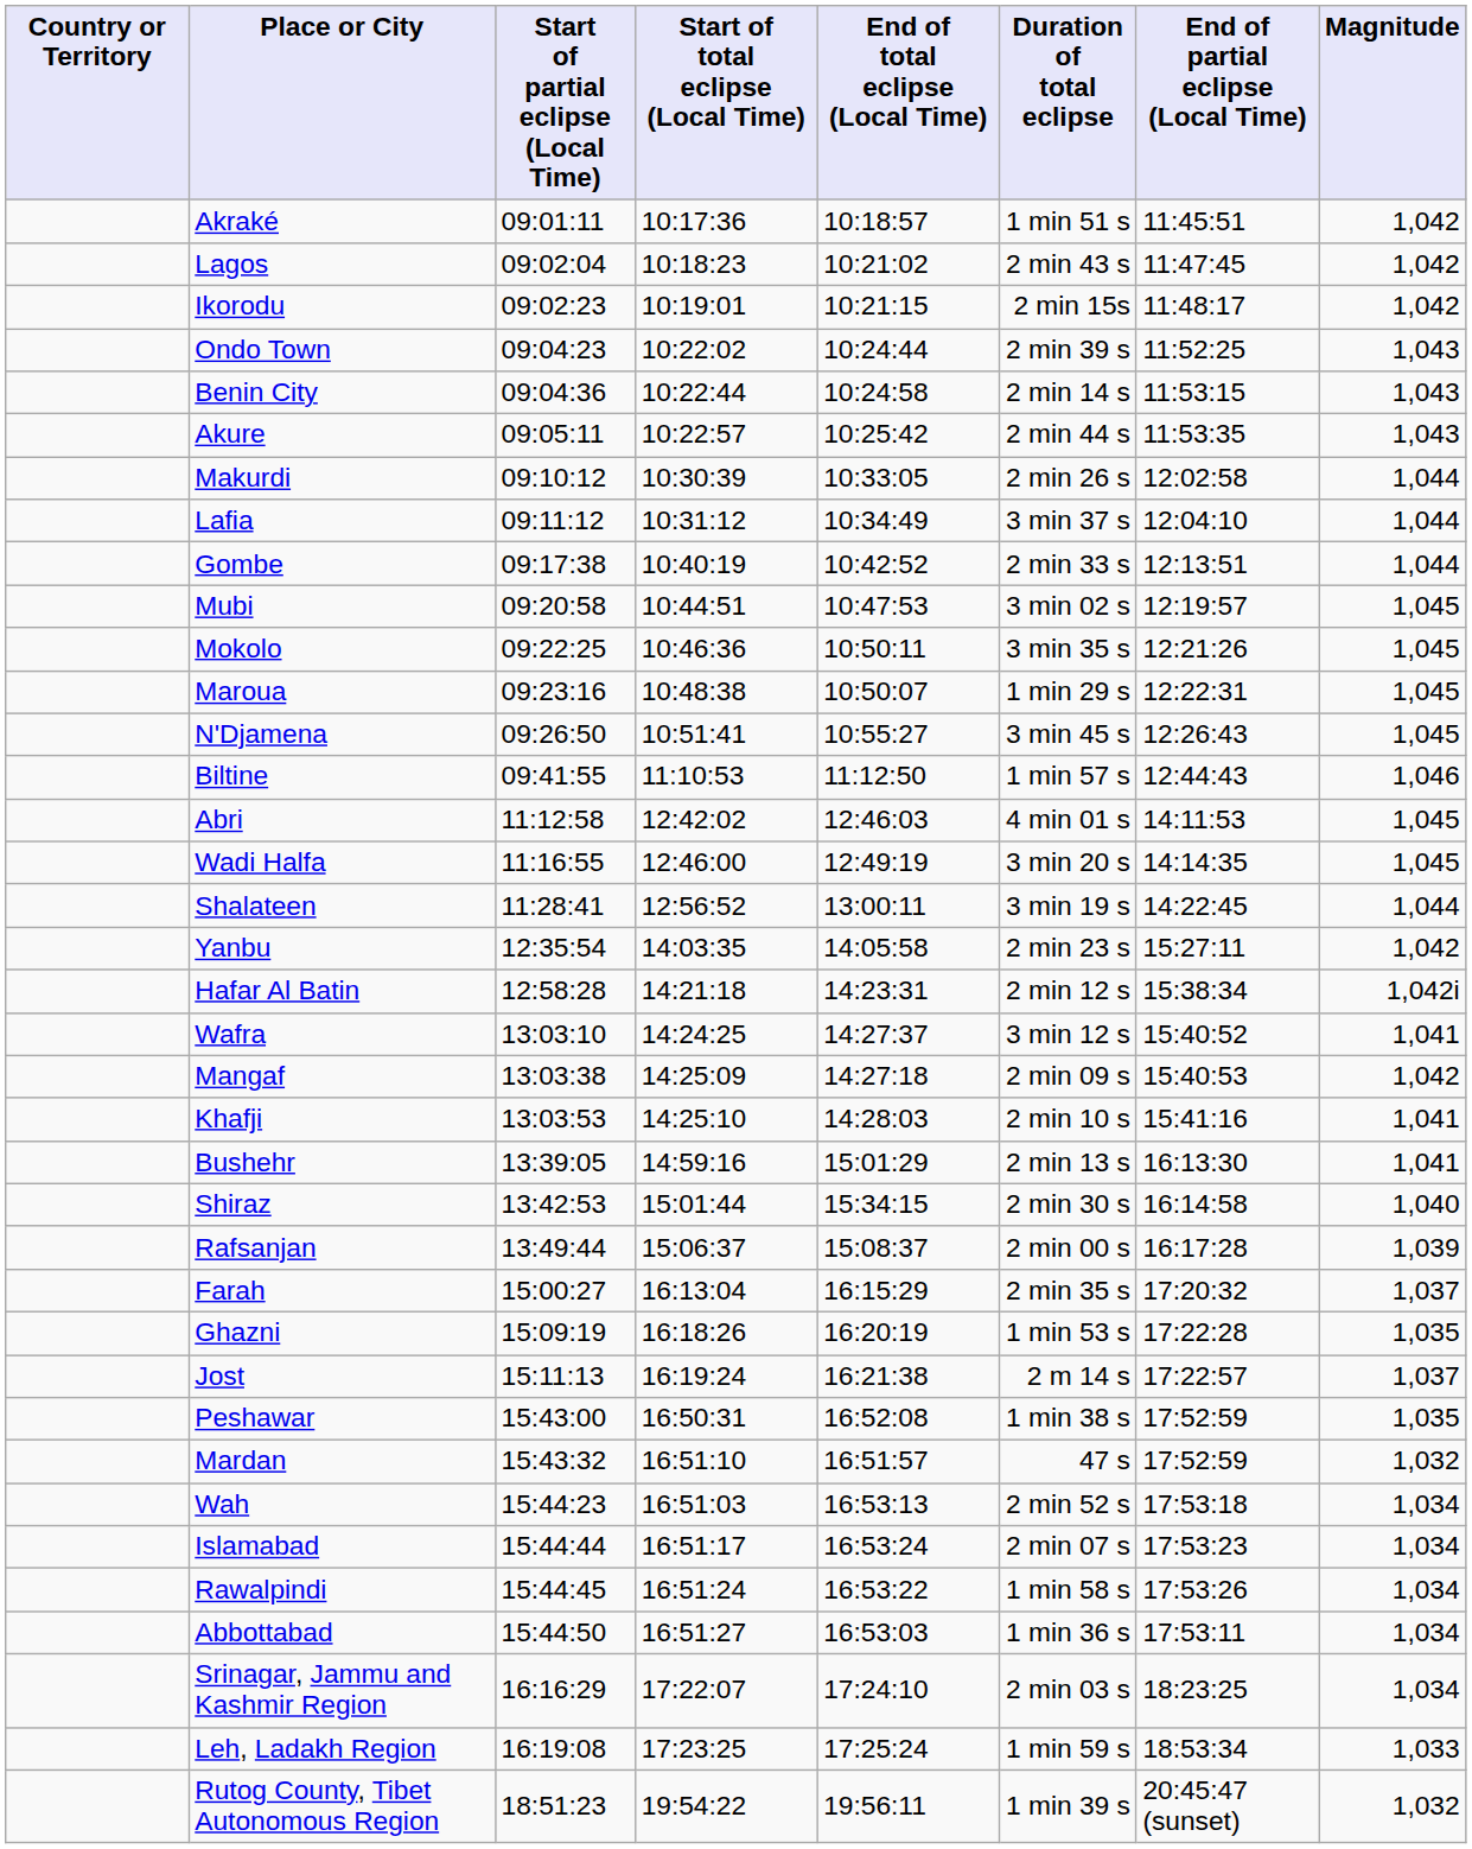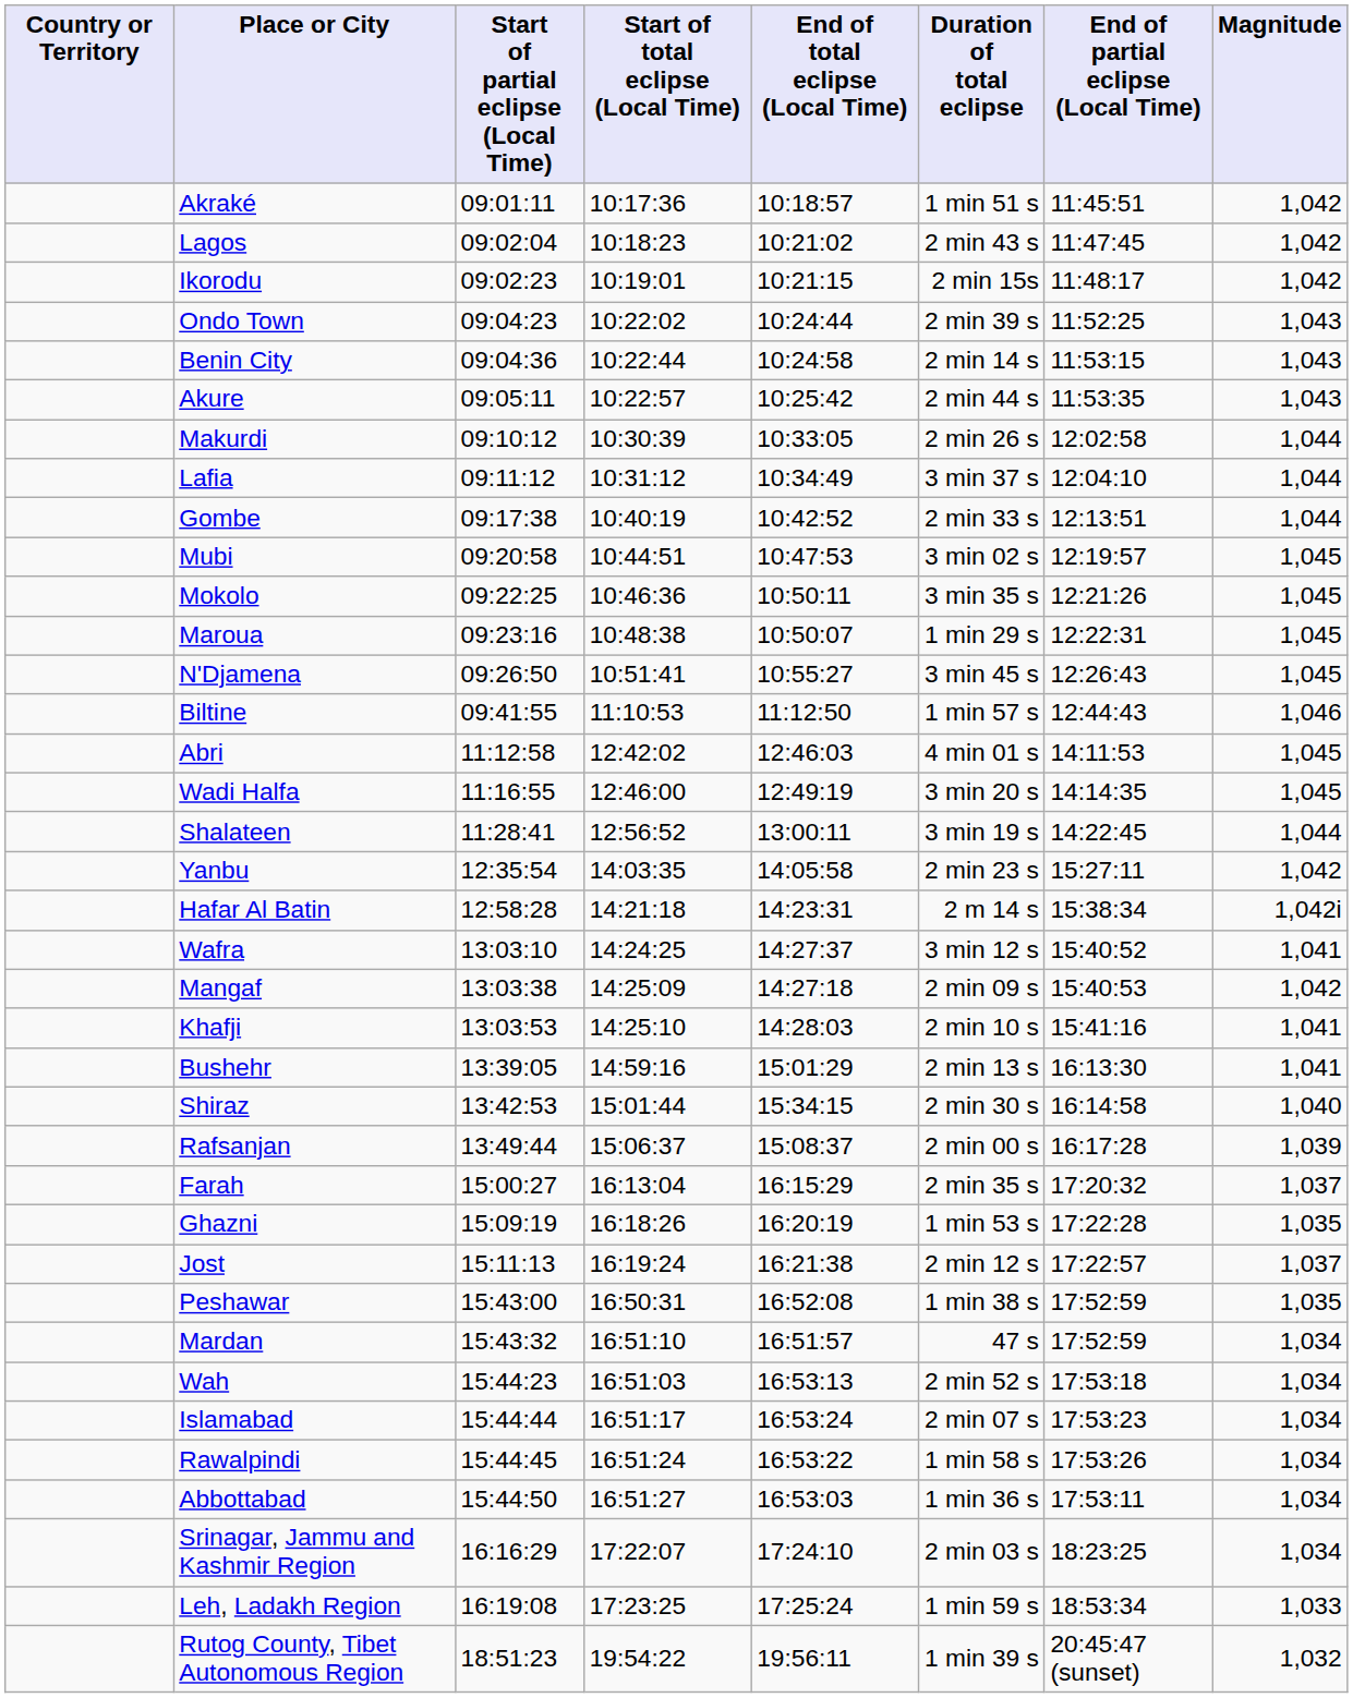 <table class="wikitable">
 <tr>
 <th valign="top" style="background:Lavender; color:Black">Country or Territory</th>
 <th valign="top" style="background:Lavender; color:Black">Place or City</th>
 <th valign="top" style="background:Lavender; color:Black">Start<br>of<br>partial<br>eclipse<br>(Local Time)<br></th>
 <th valign="top" style="background:Lavender; color:Black">Start of<br>total<br>eclipse (Local Time)</th>
 <th valign="top" style="background:Lavender; color:Black">End of<br>total<br>eclipse (Local Time)</th>
 <th valign="top" style="background:Lavender; color:Black">Duration of<br>total<br>eclipse</th>
 <th valign="top" style="background:Lavender; color:Black">End of<br>partial<br>eclipse (Local Time)</th>
 <th valign="top" style="background:Lavender; color:Black">Magnitude</th>
 </tr>
 <tr>
 <td></td>
 <td><a href='#'>Akraké</a></td>
 <td>09:01:11</td>
 <td>10:17:36</td>
 <td>10:18:57</td>
 <td align="right">1 min 51 s</td>
 <td>11:45:51</td>
 <td align="right">1,042</td>
 </tr>
 <tr>
 <td></td>
 <td><a href='#'>Lagos</a></td>
 <td>09:02:04</td>
 <td>10:18:23</td>
 <td>10:21:02</td>
 <td align="right">2 min 43 s</td>
 <td>11:47:45</td>
 <td align="right">1,042</td>
 </tr>
 <tr>
 <td></td>
 <td><a href='#'>Ikorodu</a></td>
 <td>09:02:23</td>
 <td>10:19:01</td>
 <td>10:21:15</td>
 <td align="right">2 min 15s</td>
 <td>11:48:17</td>
 <td align="right">1,042</td>
 </tr>
 <tr>
 <td></td>
 <td><a href='#'>Ondo Town</a></td>
 <td>09:04:23</td>
 <td>10:22:02</td>
 <td>10:24:44</td>
 <td align="right">2 min 39 s</td>
 <td>11:52:25</td>
 <td align="right">1,043</td>
 </tr>
 <tr>
 <td></td>
 <td><a href='#'>Benin City</a></td>
 <td>09:04:36</td>
 <td>10:22:44</td>
 <td>10:24:58</td>
 <td align="right">2 min 14 s</td>
 <td>11:53:15</td>
 <td align="right">1,043</td>
 </tr>
 <tr>
 <td></td>
 <td><a href='#'>Akure</a></td>
 <td>09:05:11</td>
 <td>10:22:57</td>
 <td>10:25:42</td>
 <td align="right">2 min 44 s</td>
 <td>11:53:35</td>
 <td align="right">1,043</td>
 </tr>
 <tr>
 <td></td>
 <td><a href='#'>Makurdi</a></td>
 <td>09:10:12</td>
 <td>10:30:39</td>
 <td>10:33:05</td>
 <td align="right">2 min 26 s</td>
 <td>12:02:58</td>
 <td align="right">1,044</td>
 </tr>
 <tr>
 <td></td>
 <td><a href='#'>Lafia</a></td>
 <td>09:11:12</td>
 <td>10:31:12</td>
 <td>10:34:49</td>
 <td align="right">3 min 37 s</td>
 <td>12:04:10</td>
 <td align="right">1,044</td>
 </tr>
 <tr>
 <td></td>
 <td><a href='#'> Gombe</a></td>
 <td>09:17:38</td>
 <td>10:40:19</td>
 <td>10:42:52</td>
 <td align="right">2 min 33 s</td>
 <td>12:13:51</td>
 <td align="right">1,044</td>
 </tr>
 <tr>
 <td></td>
 <td><a href='#'>Mubi</a></td>
 <td>09:20:58</td>
 <td>10:44:51</td>
 <td>10:47:53</td>
 <td align="right">3 min 02 s</td>
 <td>12:19:57</td>
 <td align="right">1,045</td>
 </tr>
 <tr>
 <td></td>
 <td><a href='#'>Mokolo</a></td>
 <td>09:22:25</td>
 <td>10:46:36</td>
 <td>10:50:11</td>
 <td align="right">3 min 35 s</td>
 <td>12:21:26</td>
 <td align="right">1,045</td>
 </tr>
 <tr>
 <td></td>
 <td><a href='#'>Maroua</a></td>
 <td>09:23:16</td>
 <td>10:48:38</td>
 <td>10:50:07</td>
 <td align="right">1 min 29 s</td>
 <td>12:22:31</td>
 <td align="right">1,045</td>
 </tr>
 <tr>
 <td></td>
 <td><a href='#'>N'Djamena</a></td>
 <td>09:26:50</td>
 <td>10:51:41</td>
 <td>10:55:27</td>
 <td align="right">3 min 45 s</td>
 <td>12:26:43</td>
 <td align="right">1,045</td>
 </tr>
 <tr>
 <td></td>
 <td><a href='#'>Biltine</a></td>
 <td>09:41:55</td>
 <td>11:10:53</td>
 <td>11:12:50</td>
 <td align="right">1 min 57 s</td>
 <td>12:44:43</td>
 <td align="right">1,046</td>
 </tr>
 <tr>
 <td></td>
 <td><a href='#'>Abri</a></td>
 <td>11:12:58</td>
 <td>12:42:02</td>
 <td>12:46:03</td>
 <td align="right">4 min 01 s</td>
 <td>14:11:53</td>
 <td align="right">1,045</td>
 </tr>
 <tr>
 <td></td>
 <td><a href='#'>Wadi Halfa</a></td>
 <td>11:16:55</td>
 <td>12:46:00</td>
 <td>12:49:19</td>
 <td align="right">3 min 20 s</td>
 <td>14:14:35</td>
 <td align="right">1,045</td>
 </tr>
 <tr>
 <td></td>
 <td><a href='#'>Shalateen</a></td>
 <td>11:28:41</td>
 <td>12:56:52</td>
 <td>13:00:11</td>
 <td align="right">3 min 19 s</td>
 <td>14:22:45</td>
 <td align="right">1,044</td>
 </tr>
 <tr>
 <td></td>
 <td><a href='#'>Yanbu</a></td>
 <td>12:35:54</td>
 <td>14:03:35</td>
 <td>14:05:58</td>
 <td align="right">2 min 23 s</td>
 <td>15:27:11</td>
 <td align="right">1,042</td>
 </tr>
 <tr>
 <td></td>
 <td><a href='#'>Hafar Al Batin</a></td>
 <td>12:58:28</td>
 <td>14:21:18</td>
 <td>14:23:31</td>
-<td align="right">2 min 12 s</td>
+<td align="right">2 m 14 s</td>
 <td>15:38:34</td>
 <td align="right">1,042i</td>
 </tr>
 <tr>
 <td></td>
 <td><a href='#'>Wafra</a></td>
 <td>13:03:10</td>
 <td>14:24:25</td>
 <td>14:27:37</td>
 <td align="right">3 min 12 s</td>
 <td>15:40:52</td>
 <td align="right">1,041</td>
 </tr>
 <tr>
 <td></td>
 <td><a href='#'>Mangaf</a></td>
 <td>13:03:38</td>
 <td>14:25:09</td>
 <td>14:27:18</td>
 <td align="right">2 min 09 s</td>
 <td>15:40:53</td>
 <td align="right">1,042</td>
 </tr>
 <tr>
 <td></td>
 <td><a href='#'>Khafji</a></td>
 <td>13:03:53</td>
 <td>14:25:10</td>
 <td>14:28:03</td>
 <td align="right">2 min 10 s</td>
 <td>15:41:16</td>
 <td align="right">1,041</td>
 </tr>
 <tr>
 <td></td>
 <td><a href='#'>Bushehr</a></td>
 <td>13:39:05</td>
 <td>14:59:16</td>
 <td>15:01:29</td>
 <td align="right">2 min 13 s</td>
 <td>16:13:30</td>
 <td align="right">1,041</td>
 </tr>
 <tr>
 <td></td>
 <td><a href='#'>Shiraz</a></td>
 <td>13:42:53</td>
 <td>15:01:44</td>
 <td>15:34:15</td>
 <td align="right">2 min 30 s</td>
 <td>16:14:58</td>
 <td align="right">1,040</td>
 </tr>
 <tr>
 <td></td>
 <td><a href='#'>Rafsanjan</a></td>
 <td>13:49:44</td>
 <td>15:06:37</td>
 <td>15:08:37</td>
 <td align="right">2 min 00 s</td>
 <td>16:17:28</td>
 <td align="right">1,039</td>
 </tr>
 <tr>
 <td></td>
 <td><a href='#'>Farah</a></td>
 <td>15:00:27</td>
 <td>16:13:04</td>
 <td>16:15:29</td>
 <td align="right">2 min 35 s</td>
 <td>17:20:32</td>
 <td align="right">1,037</td>
 </tr>
 <tr>
 <td></td>
 <td><a href='#'>Ghazni</a></td>
 <td>15:09:19</td>
 <td>16:18:26</td>
 <td>16:20:19</td>
 <td align="right">1 min 53 s</td>
 <td>17:22:28</td>
 <td align="right">1,035</td>
 </tr>
 <tr>
 <td></td>
 <td><a href='#'>Jost</a></td>
 <td>15:11:13</td>
 <td>16:19:24</td>
 <td>16:21:38</td>
-<td align="right">2 m 14 s</td>
+<td align="right">2 min 12 s</td>
 <td>17:22:57</td>
 <td align="right">1,037</td>
 </tr>
 <tr>
 <td></td>
 <td><a href='#'>Peshawar</a></td>
 <td>15:43:00</td>
 <td>16:50:31</td>
 <td>16:52:08</td>
 <td align="right">1 min 38 s</td>
 <td>17:52:59</td>
 <td align="right">1,035</td>
 </tr>
 <tr>
 <td></td>
 <td><a href='#'>Mardan</a></td>
 <td>15:43:32</td>
 <td>16:51:10</td>
 <td>16:51:57</td>
 <td align="right">47 s</td>
 <td>17:52:59</td>
-<td align="right">1,032</td>
+<td align="right">1,034</td>
 </tr>
 <tr>
 <td></td>
 <td><a href='#'>Wah</a></td>
 <td>15:44:23</td>
 <td>16:51:03</td>
 <td>16:53:13</td>
 <td align="right">2 min 52 s</td>
 <td>17:53:18</td>
 <td align="right">1,034</td>
 </tr>
 <tr>
 <td></td>
 <td><a href='#'>Islamabad</a></td>
 <td>15:44:44</td>
 <td>16:51:17</td>
 <td>16:53:24</td>
 <td align="right">2 min 07 s</td>
 <td>17:53:23</td>
 <td align="right">1,034</td>
 </tr>
 <tr>
 <td></td>
 <td><a href='#'>Rawalpindi</a></td>
 <td>15:44:45</td>
 <td>16:51:24</td>
 <td>16:53:22</td>
 <td align="right">1 min 58 s</td>
 <td>17:53:26</td>
 <td align="right">1,034</td>
 </tr>
 <tr>
 <td></td>
 <td><a href='#'>Abbottabad</a></td>
 <td>15:44:50</td>
 <td>16:51:27</td>
 <td>16:53:03</td>
 <td align="right">1 min 36 s</td>
 <td>17:53:11</td>
 <td align="right">1,034</td>
 </tr>
 <tr>
 <td></td>
 <td><a href='#'>Srinagar</a>, <a href='#'>Jammu and Kashmir Region</a></td>
 <td>16:16:29</td>
 <td>17:22:07</td>
 <td>17:24:10</td>
 <td align="right">2 min 03 s</td>
 <td>18:23:25</td>
 <td align="right">1,034</td>
 </tr>
 <tr>
 <td></td>
 <td><a href='#'>Leh</a>, <a href='#'>Ladakh Region</a></td>
 <td>16:19:08</td>
 <td>17:23:25</td>
 <td>17:25:24</td>
 <td align="right">1 min 59 s</td>
 <td>18:53:34</td>
 <td align="right">1,033</td>
 </tr>
 <tr>
 <td></td>
 <td><a href='#'>Rutog County</a>, <a href='#'>Tibet Autonomous Region</a></td>
 <td>18:51:23</td>
 <td>19:54:22</td>
 <td>19:56:11</td>
 <td align="right">1 min 39 s</td>
 <td>20:45:47 (sunset)</td>
 <td align="right">1,032</td>
 </tr>
 </table>
